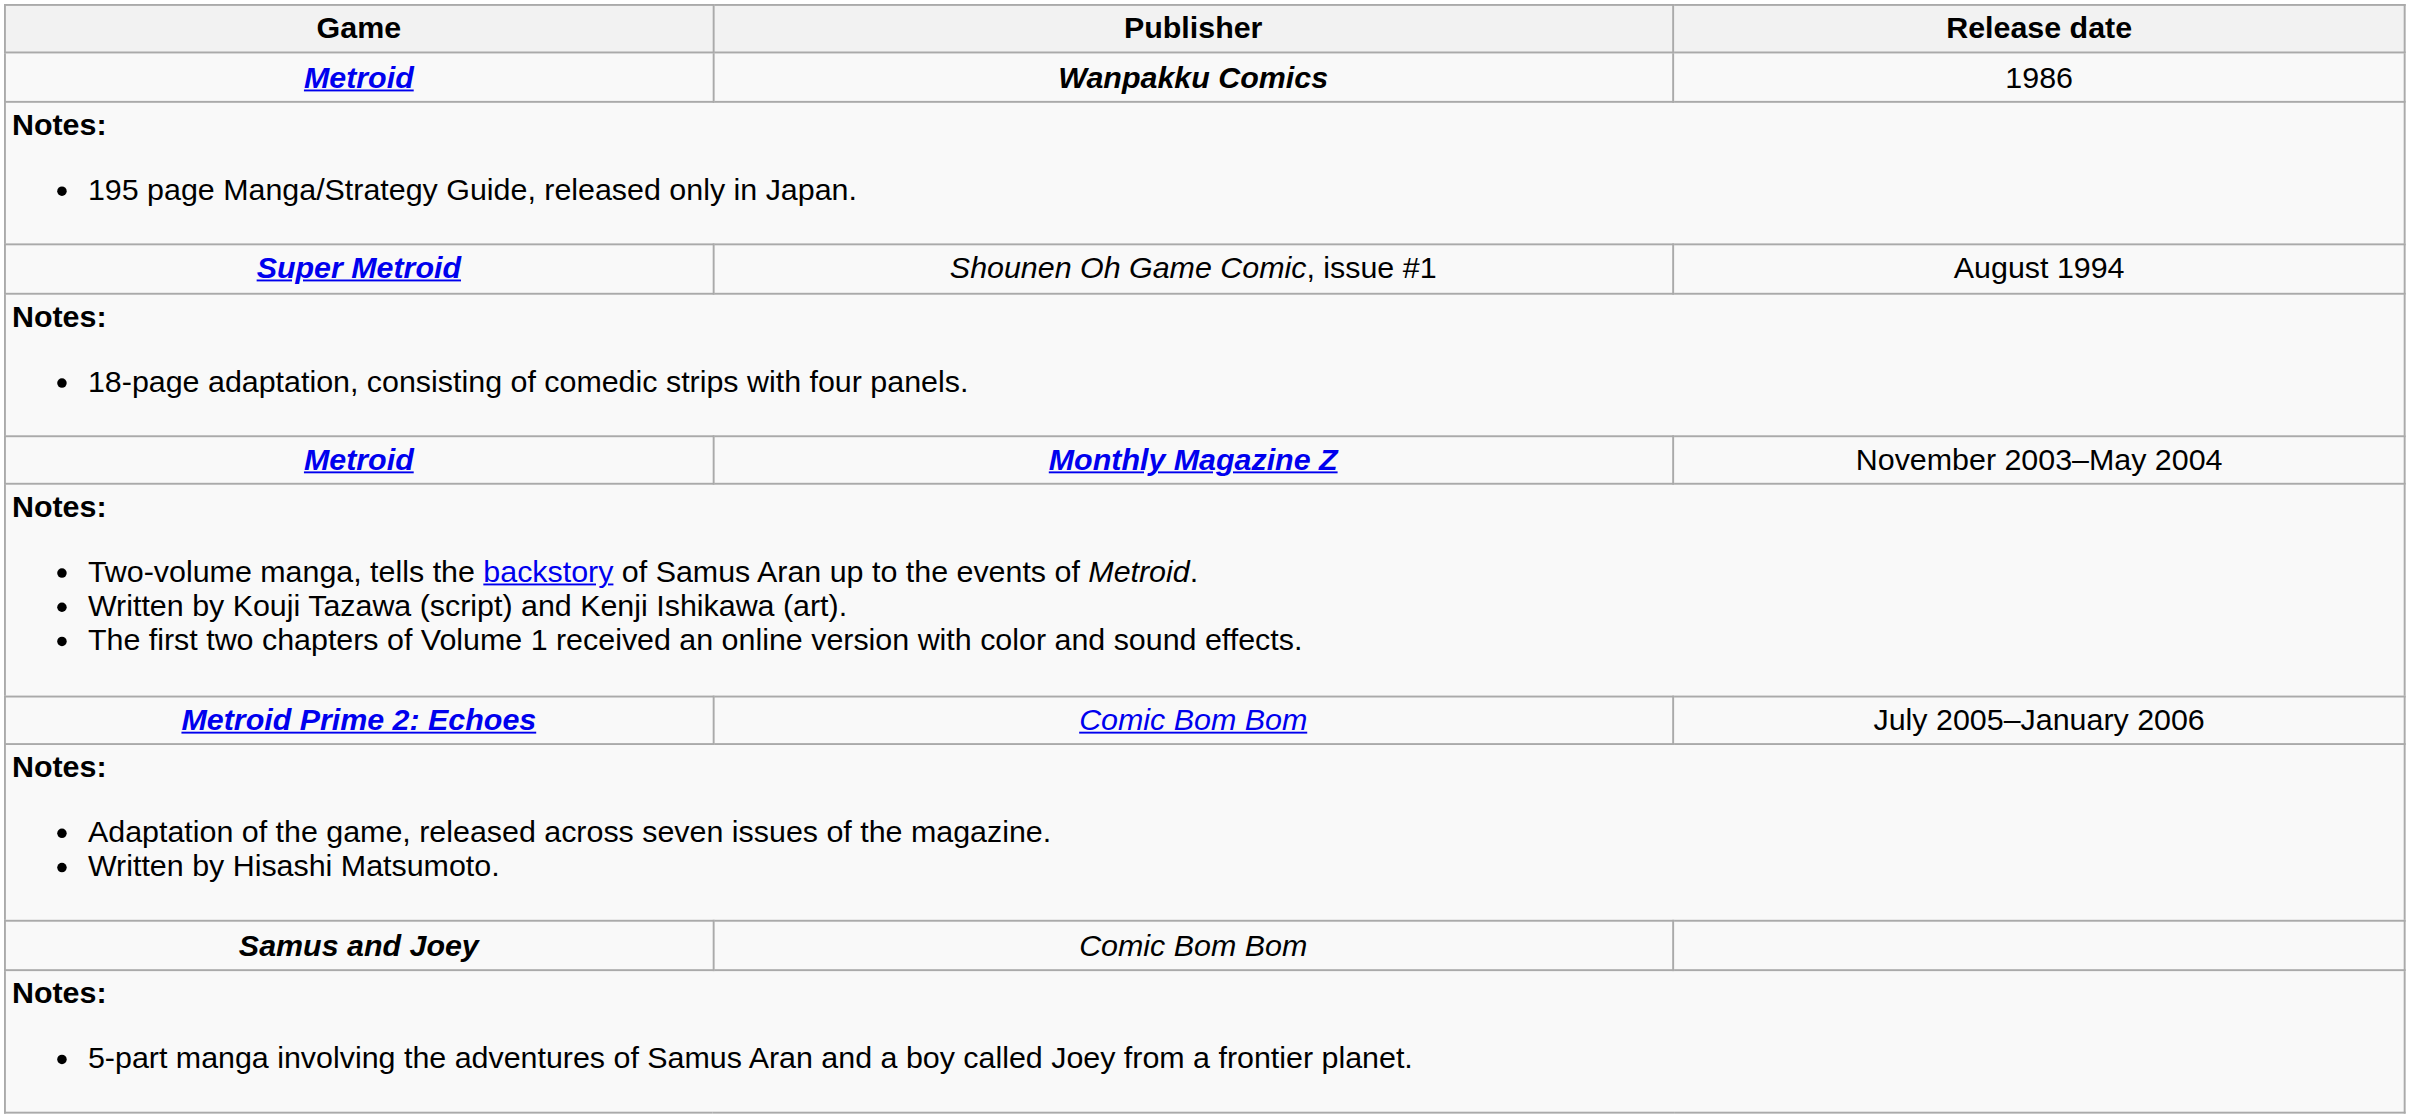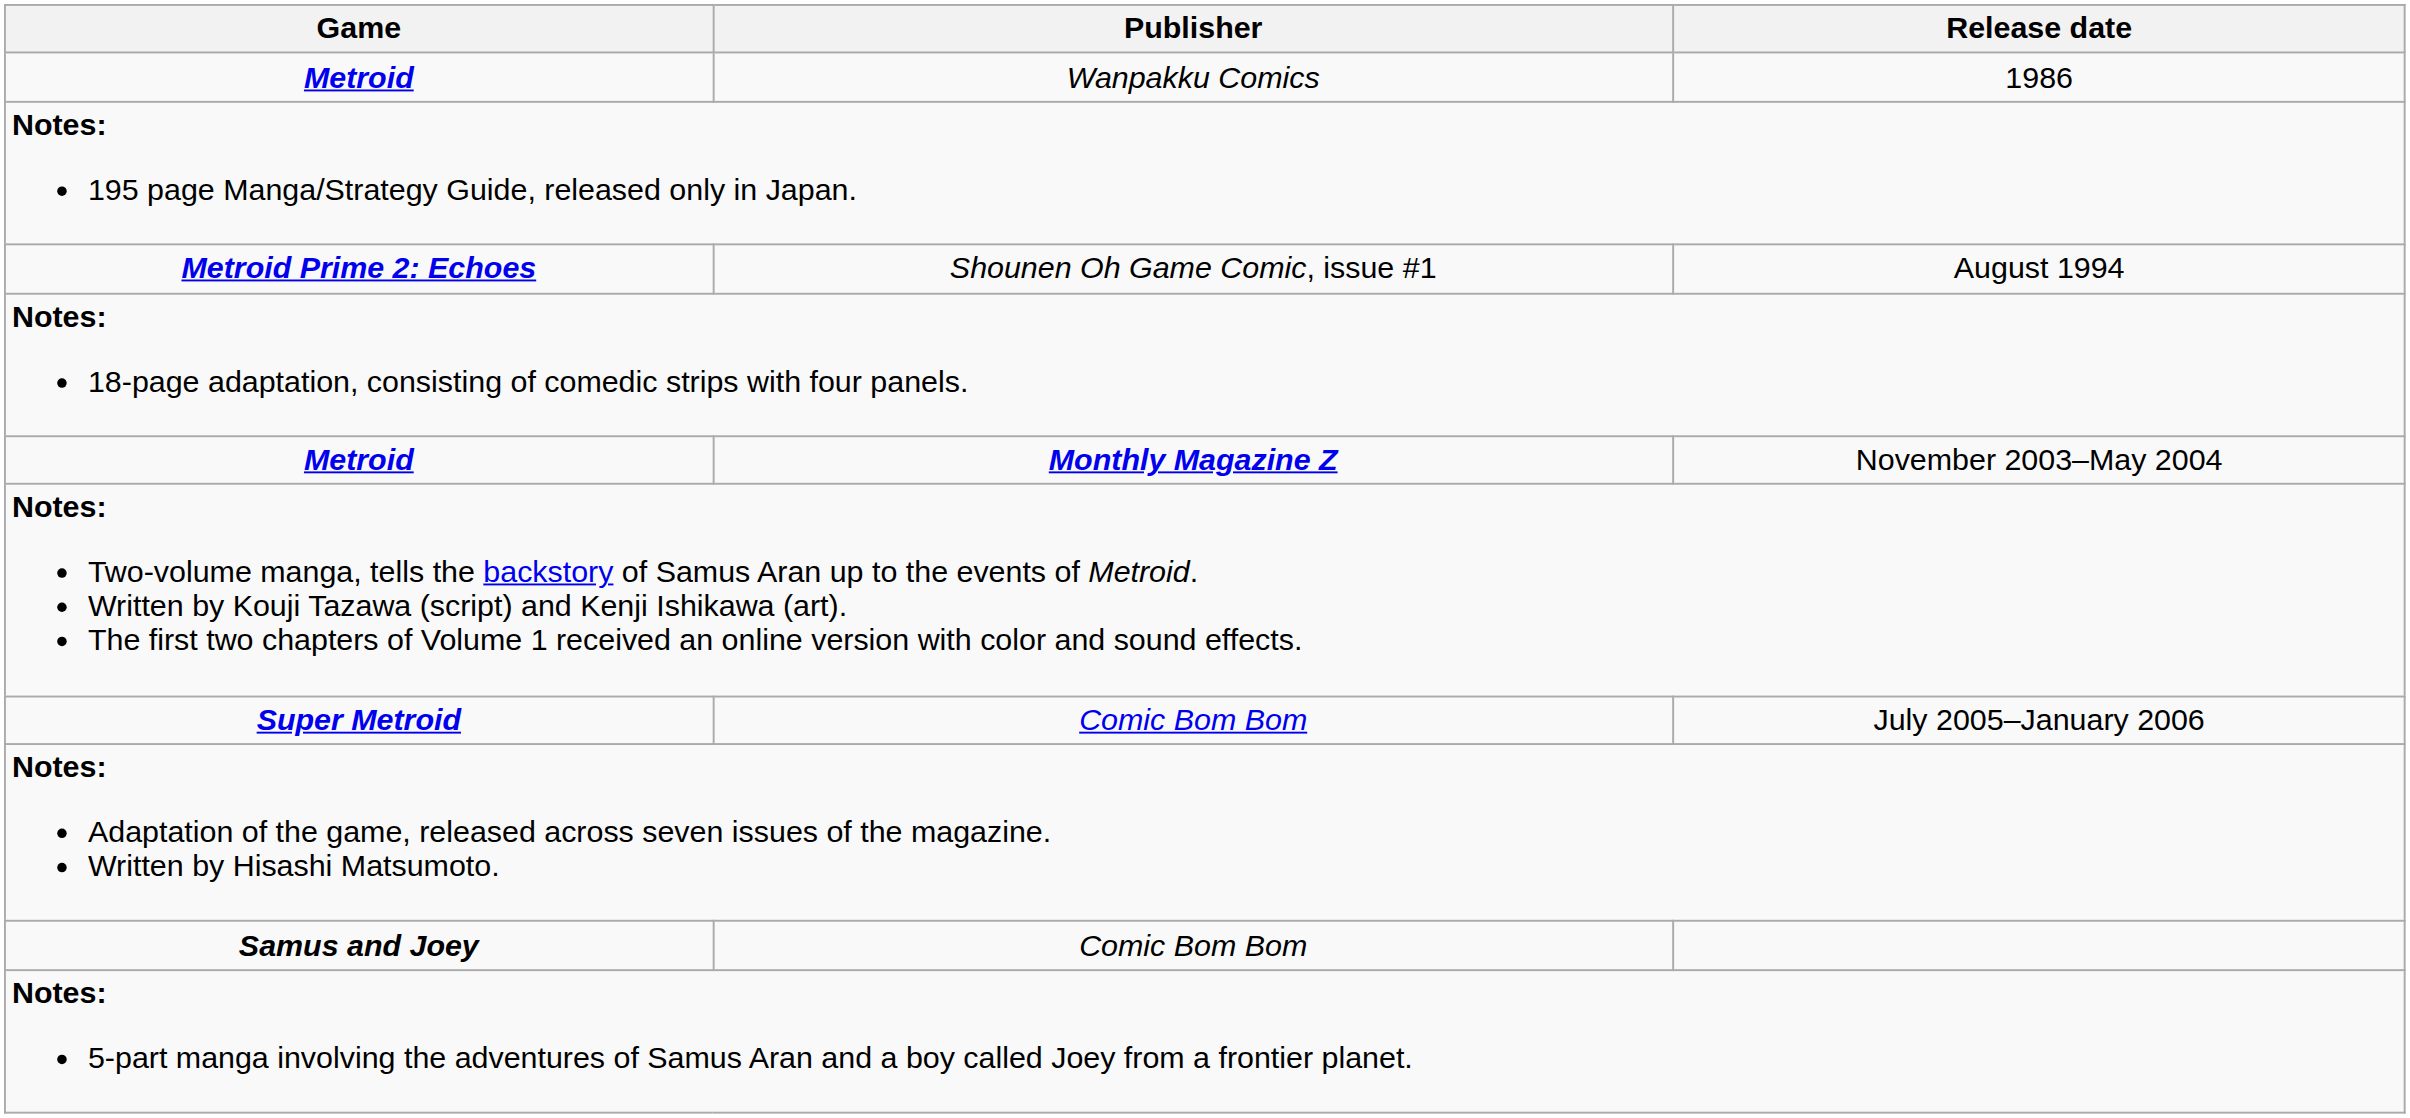 <table class="wikitable" style="width:100%;">
 <tr style="text-align: center;">
 <th>Game</th>
 <th>Publisher</th>
 <th>Release date</th>
 </tr>
 <tr style="text-align: center;">
 <td><strong><em><a href='#'>Metroid</a></em></strong></td>
-<td><strong><em>Wanpakku Comics</em></strong></td>
+<td><em>Wanpakku Comics</em></td>
 <td>1986</td>
 </tr>
 <tr>
 <td colspan="8" style="border: none; vertical-align: top;"><strong>Notes:</strong><br><ul><li>195 page Manga/Strategy Guide, released only in Japan.</li></ul></td>
 </tr>
 <tr style="text-align: center;">
-<td><strong><em><a href='#'>Super Metroid</a></em></strong></td>
+<td><strong><em><a href='#'>Metroid Prime 2: Echoes</a></em></strong></td>
 <td><em>Shounen Oh Game Comic</em>, issue #1</td>
 <td>August 1994</td>
 </tr>
 <tr>
 <td colspan="8" style="border: none; vertical-align: top;"><strong>Notes:</strong><br><ul><li>18-page adaptation, consisting of comedic strips with four panels.</li></ul></td>
 </tr>
 <tr style="text-align: center;">
 <td><strong><em><a href='#'>Metroid</a></em></strong></td>
 <td><strong><em><a href='#'>Monthly Magazine Z</a></em></strong></td>
 <td>November 2003–May 2004</td>
 </tr>
 <tr>
 <td colspan="8" style="border: none; vertical-align: top;"><strong>Notes:</strong><br><ul><li>Two-volume manga, tells the <a href='#'>backstory</a> of Samus Aran up to the events of <em>Metroid</em>.</li><li>Written by Kouji Tazawa (script) and Kenji Ishikawa (art).</li><li>The first two chapters of Volume 1 received an online version with color and sound effects.</li></ul></td>
 </tr>
 <tr style="text-align: center;">
-<td><strong><em><a href='#'>Metroid Prime 2: Echoes</a></em></strong></td>
+<td><strong><em><a href='#'>Super Metroid</a></em></strong></td>
 <td><em><a href='#'>Comic Bom Bom</a></em></td>
 <td>July 2005–January 2006</td>
 </tr>
 <tr>
 <td colspan="8" style="border: none; vertical-align: top;"><strong>Notes:</strong><br><ul><li>Adaptation of the game, released across seven issues of the magazine.</li><li>Written by Hisashi Matsumoto.</li></ul></td>
 </tr>
 <tr style="text-align: center;">
 <td><strong><em>Samus and Joey</em></strong></td>
 <td><em>Comic Bom Bom</em></td>
 <td></td>
 </tr>
 <tr>
 <td colspan="8" style="border: none; vertical-align: top;"><strong>Notes:</strong><br><ul><li>5-part manga involving the adventures of Samus Aran and a boy called Joey from a frontier planet.</li></ul></td>
 </tr>
 </table>
